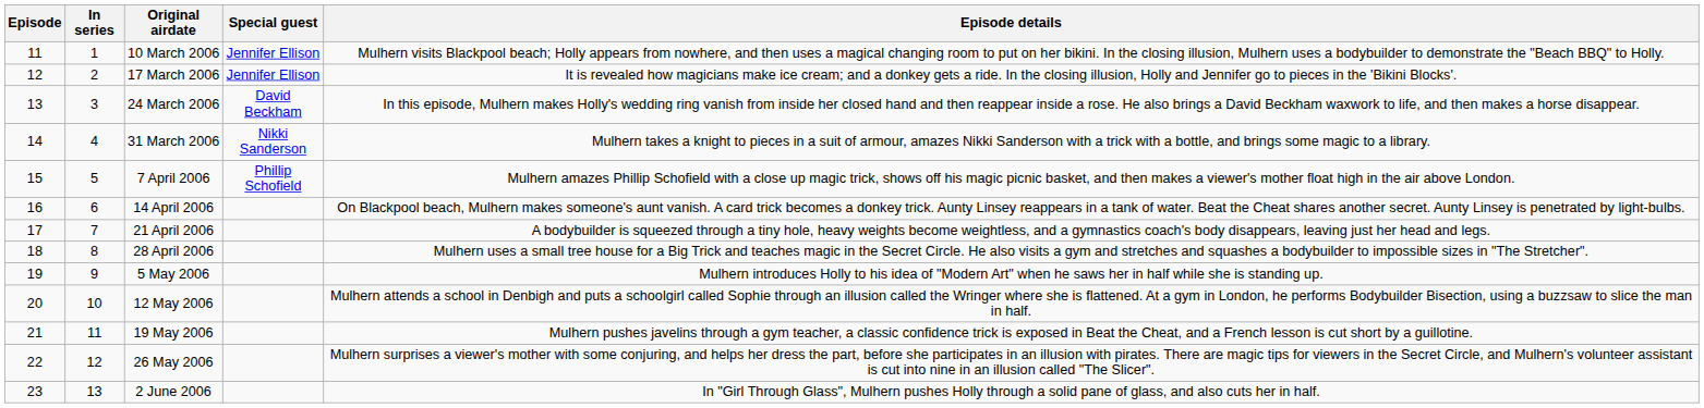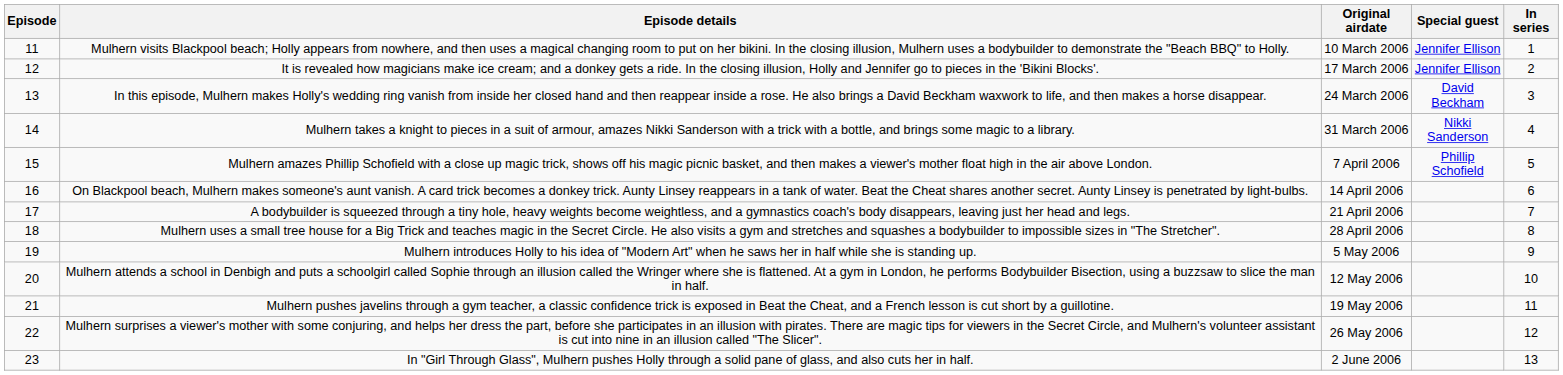 <table class="wikitable sortable" style="text-align:center;">
 <tr>
 <th>Episode</th>
-<th>In series</th>
+<th>Episode details</th>
 <th>Original airdate</th>
 <th>Special guest</th>
-<th>Episode details</th>
+<th>In series</th>
 </tr>
 <tr>
 <td>11</td>
-<td>1</td>
+<td>Mulhern visits Blackpool beach; Holly appears from nowhere, and then uses a magical changing room to put on her bikini. In the closing illusion, Mulhern uses a bodybuilder to demonstrate the "Beach BBQ" to Holly.</td>
 <td>10 March 2006</td>
 <td><a href='#'>Jennifer Ellison</a></td>
-<td>Mulhern visits Blackpool beach; Holly appears from nowhere, and then uses a magical changing room to put on her bikini. In the closing illusion, Mulhern uses a bodybuilder to demonstrate the "Beach BBQ" to Holly.</td>
+<td>1</td>
 </tr>
 <tr>
 <td>12</td>
-<td>2</td>
+<td>It is revealed how magicians make ice cream; and a donkey gets a ride. In the closing illusion, Holly and Jennifer go to pieces in the 'Bikini Blocks'.</td>
 <td>17 March 2006</td>
 <td><a href='#'>Jennifer Ellison</a></td>
-<td>It is revealed how magicians make ice cream; and a donkey gets a ride. In the closing illusion, Holly and Jennifer go to pieces in the 'Bikini Blocks'.</td>
+<td>2</td>
 </tr>
 <tr>
 <td>13</td>
-<td>3</td>
+<td>In this episode, Mulhern makes Holly's wedding ring vanish from inside her closed hand and then reappear inside a rose. He also brings a David Beckham waxwork to life, and then makes a horse disappear.</td>
 <td>24 March 2006</td>
 <td><a href='#'>David Beckham</a></td>
-<td>In this episode, Mulhern makes Holly's wedding ring vanish from inside her closed hand and then reappear inside a rose. He also brings a David Beckham waxwork to life, and then makes a horse disappear.</td>
+<td>3</td>
 </tr>
 <tr>
 <td>14</td>
-<td>4</td>
+<td>Mulhern takes a knight to pieces in a suit of armour, amazes Nikki Sanderson with a trick with a bottle, and brings some magic to a library.</td>
 <td>31 March 2006</td>
 <td><a href='#'>Nikki Sanderson</a></td>
-<td>Mulhern takes a knight to pieces in a suit of armour, amazes Nikki Sanderson with a trick with a bottle, and brings some magic to a library.</td>
+<td>4</td>
 </tr>
 <tr>
 <td>15</td>
-<td>5</td>
+<td>Mulhern amazes Phillip Schofield with a close up magic trick, shows off his magic picnic basket, and then makes a viewer's mother float high in the air above London.</td>
 <td>7 April 2006</td>
 <td><a href='#'>Phillip Schofield</a></td>
-<td>Mulhern amazes Phillip Schofield with a close up magic trick, shows off his magic picnic basket, and then makes a viewer's mother float high in the air above London.</td>
+<td>5</td>
 </tr>
 <tr>
 <td>16</td>
-<td>6</td>
+<td>On Blackpool beach, Mulhern makes someone's aunt vanish. A card trick becomes a donkey trick. Aunty Linsey reappears in a tank of water. Beat the Cheat shares another secret. Aunty Linsey is penetrated by light-bulbs.</td>
 <td>14 April 2006</td>
 <td></td>
-<td>On Blackpool beach, Mulhern makes someone's aunt vanish. A card trick becomes a donkey trick. Aunty Linsey reappears in a tank of water. Beat the Cheat shares another secret. Aunty Linsey is penetrated by light-bulbs.</td>
+<td>6</td>
 </tr>
 <tr>
 <td>17</td>
-<td>7</td>
+<td>A bodybuilder is squeezed through a tiny hole, heavy weights become weightless, and a gymnastics coach's body disappears, leaving just her head and legs.</td>
 <td>21 April 2006</td>
 <td></td>
-<td>A bodybuilder is squeezed through a tiny hole, heavy weights become weightless, and a gymnastics coach's body disappears, leaving just her head and legs.</td>
+<td>7</td>
 </tr>
 <tr>
 <td>18</td>
-<td>8</td>
+<td>Mulhern uses a small tree house for a Big Trick and teaches magic in the Secret Circle. He also visits a gym and stretches and squashes a bodybuilder to impossible sizes in "The Stretcher".</td>
 <td>28 April 2006</td>
 <td></td>
-<td>Mulhern uses a small tree house for a Big Trick and teaches magic in the Secret Circle. He also visits a gym and stretches and squashes a bodybuilder to impossible sizes in "The Stretcher".</td>
+<td>8</td>
 </tr>
 <tr>
 <td>19</td>
-<td>9</td>
+<td>Mulhern introduces Holly to his idea of "Modern Art" when he saws her in half while she is standing up.</td>
 <td>5 May 2006</td>
 <td></td>
-<td>Mulhern introduces Holly to his idea of "Modern Art" when he saws her in half while she is standing up.</td>
+<td>9</td>
 </tr>
 <tr>
 <td>20</td>
-<td>10</td>
+<td>Mulhern attends a school in Denbigh and puts a schoolgirl called Sophie through an illusion called the Wringer where she is flattened. At a gym in London, he performs Bodybuilder Bisection, using a buzzsaw to slice the man in half.</td>
 <td>12 May 2006</td>
 <td></td>
-<td>Mulhern attends a school in Denbigh and puts a schoolgirl called Sophie through an illusion called the Wringer where she is flattened. At a gym in London, he performs Bodybuilder Bisection, using a buzzsaw to slice the man in half.</td>
+<td>10</td>
 </tr>
 <tr>
 <td>21</td>
-<td>11</td>
+<td>Mulhern pushes javelins through a gym teacher, a classic confidence trick is exposed in Beat the Cheat, and a French lesson is cut short by a guillotine.</td>
 <td>19 May 2006</td>
 <td></td>
-<td>Mulhern pushes javelins through a gym teacher, a classic confidence trick is exposed in Beat the Cheat, and a French lesson is cut short by a guillotine.</td>
+<td>11</td>
 </tr>
 <tr>
 <td>22</td>
-<td>12</td>
+<td>Mulhern surprises a viewer's mother with some conjuring, and helps her dress the part, before she participates in an illusion with pirates. There are magic tips for viewers in the Secret Circle, and Mulhern's volunteer assistant is cut into nine in an illusion called "The Slicer".</td>
 <td>26 May 2006</td>
 <td></td>
-<td>Mulhern surprises a viewer's mother with some conjuring, and helps her dress the part, before she participates in an illusion with pirates. There are magic tips for viewers in the Secret Circle, and Mulhern's volunteer assistant is cut into nine in an illusion called "The Slicer".</td>
+<td>12</td>
 </tr>
 <tr>
 <td>23</td>
-<td>13</td>
+<td>In "Girl Through Glass", Mulhern pushes Holly through a solid pane of glass, and also cuts her in half.</td>
 <td>2 June 2006</td>
 <td></td>
-<td>In "Girl Through Glass", Mulhern pushes Holly through a solid pane of glass, and also cuts her in half.</td>
+<td>13</td>
 </tr>
 </table>
